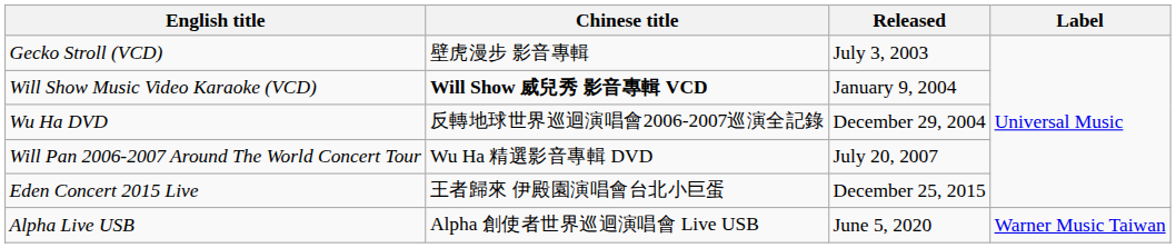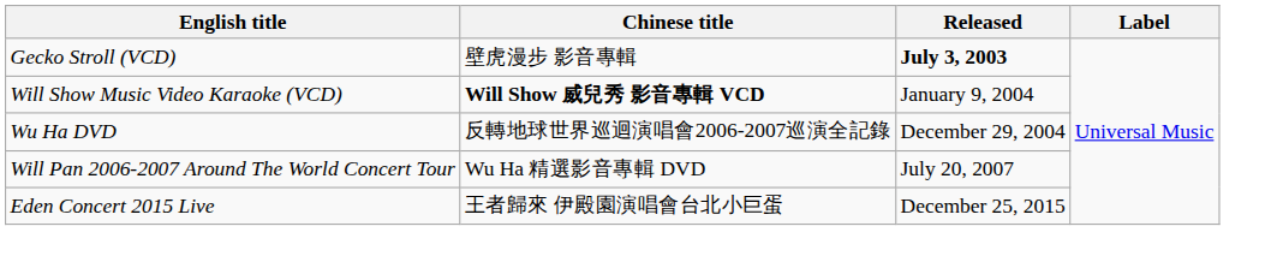 <table class="wikitable sortable">
 <tr>
 <th>English title</th>
 <th>Chinese title</th>
 <th>Released</th>
 <th>Label</th>
 </tr>
 <tr>
 <td scope="row"><em>Gecko Stroll (VCD)</em></td>
 <td>壁虎漫步 影音專輯</td>
-<td>July 3, 2003</td>
+<td><strong>July 3, 2003</strong></td>
 <td rowspan=5><a href='#'>Universal Music</a></td>
 </tr>
 <tr>
 <td scope="row"><em>Will Show Music Video Karaoke (VCD)</em></td>
 <td><strong>Will Show 威兒秀 影音專輯 VCD</strong></td>
 <td>January 9, 2004</td>
 </tr>
 <tr>
 <td scope="row"><em>Wu Ha DVD</em></td>
 <td>反轉地球世界巡迴演唱會2006-2007巡演全記錄</td>
 <td>December 29, 2004</td>
 </tr>
 <tr>
 <td scope="row"><em>Will Pan 2006-2007 Around The World Concert Tour</em></td>
 <td>Wu Ha 精選影音專輯 DVD</td>
 <td>July 20, 2007</td>
 </tr>
 <tr>
 <td scope="row"><em>Eden Concert 2015 Live</em></td>
 <td>王者歸來 伊殿園演唱會台北小巨蛋</td>
 <td>December 25, 2015</td>
 </tr>
-<tr>
-<td scope="row"><em>Alpha Live USB</em></td>
-<td>Alpha 創使者世界巡迴演唱會 Live USB</td>
-<td>June 5, 2020</td>
-<td><a href='#'>Warner Music Taiwan</a></td>
-</tr>
 </table>
